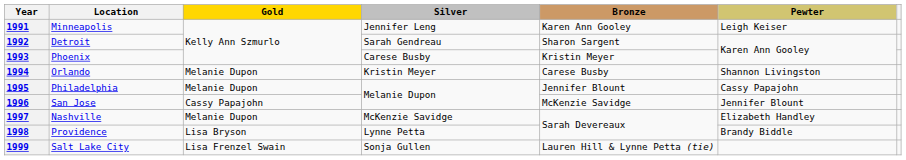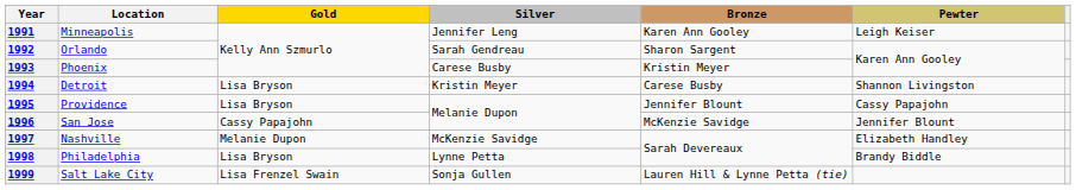 <table class="wikitable unsortable" style="text-align:left; width:100%">
 <tr>
 <th scope="col" style="text-align:center; width:5%">Year</th>
 <th scope="col" style="text-align:center; width:15%">Location</th>
 <th scope="col" style="text-align:center; width:20%; background:gold">Gold</th>
 <th scope="col" style="text-align:center; width:20%; background:silver">Silver</th>
 <th scope="col" style="text-align:center; width:20%; background:#c96">Bronze</th>
 <th scope="col" style="text-align:center; width:20%; background:#d1c571">Pewter</th>
 <th scope="col" style="text-align:center"></th>
 </tr>
 <tr>
 <th scope="row" style="text-align:left"><a href='#'>1991</a></th>
 <td><a href='#'>Minneapolis</a></td>
 <td rowspan="3">Kelly Ann Szmurlo</td>
 <td>Jennifer Leng</td>
 <td>Karen Ann Gooley</td>
 <td>Leigh Keiser</td>
 <td></td>
 </tr>
 <tr>
 <th scope="row" style="text-align:left"><a href='#'>1992</a></th>
-<td><a href='#'>Detroit</a></td>
+<td><a href='#'>Orlando</a></td>
 <td>Sarah Gendreau</td>
 <td>Sharon Sargent</td>
 <td rowspan="2">Karen Ann Gooley</td>
 <td></td>
 </tr>
 <tr>
 <th scope="row" style="text-align:left"><a href='#'>1993</a></th>
 <td><a href='#'>Phoenix</a></td>
 <td>Carese Busby</td>
 <td>Kristin Meyer</td>
 <td></td>
 </tr>
 <tr>
 <th scope="row" style="text-align:left"><a href='#'>1994</a></th>
-<td><a href='#'>Orlando</a></td>
-<td>Melanie Dupon</td>
+<td><a href='#'>Detroit</a></td>
+<td>Lisa Bryson</td>
 <td>Kristin Meyer</td>
 <td>Carese Busby</td>
 <td>Shannon Livingston</td>
 <td></td>
 </tr>
 <tr>
 <th scope="row" style="text-align:left"><a href='#'>1995</a></th>
-<td><a href='#'>Philadelphia</a></td>
-<td>Melanie Dupon</td>
+<td><a href='#'>Providence</a></td>
+<td>Lisa Bryson</td>
 <td rowspan="2">Melanie Dupon</td>
 <td>Jennifer Blount</td>
 <td>Cassy Papajohn</td>
 <td></td>
 </tr>
 <tr>
 <th scope="row" style="text-align:left"><a href='#'>1996</a></th>
 <td><a href='#'>San Jose</a></td>
 <td>Cassy Papajohn</td>
 <td>McKenzie Savidge</td>
 <td>Jennifer Blount</td>
 <td></td>
 </tr>
 <tr>
 <th scope="row" style="text-align:left"><a href='#'>1997</a></th>
 <td><a href='#'>Nashville</a></td>
 <td>Melanie Dupon</td>
 <td>McKenzie Savidge</td>
 <td rowspan="2">Sarah Devereaux</td>
 <td>Elizabeth Handley</td>
 <td></td>
 </tr>
 <tr>
 <th scope="row" style="text-align:left"><a href='#'>1998</a></th>
-<td><a href='#'>Providence</a></td>
+<td><a href='#'>Philadelphia</a></td>
 <td>Lisa Bryson</td>
 <td>Lynne Petta</td>
 <td>Brandy Biddle</td>
 <td></td>
 </tr>
 <tr>
 <th scope="row" style="text-align:left"><a href='#'>1999</a></th>
 <td><a href='#'>Salt Lake City</a></td>
 <td>Lisa Frenzel Swain</td>
 <td>Sonja Gullen</td>
 <td>Lauren Hill & Lynne Petta <em>(tie)</em></td>
 <td></td>
 <td></td>
 </tr>
 </table>
